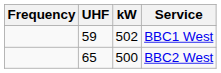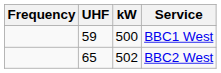 <table class="wikitable sortable">
 <tr>
 <th>Frequency</th>
 <th>UHF</th>
 <th>kW</th>
 <th>Service</th>
 </tr>
 <tr>
 <td></td>
 <td>59</td>
-<td>502</td>
+<td>500</td>
 <td><a href='#'>BBC1 West</a></td>
 </tr>
 <tr>
 <td></td>
 <td>65</td>
-<td>500</td>
+<td>502</td>
 <td><a href='#'>BBC2 West</a></td>
 </tr>
 </table>
